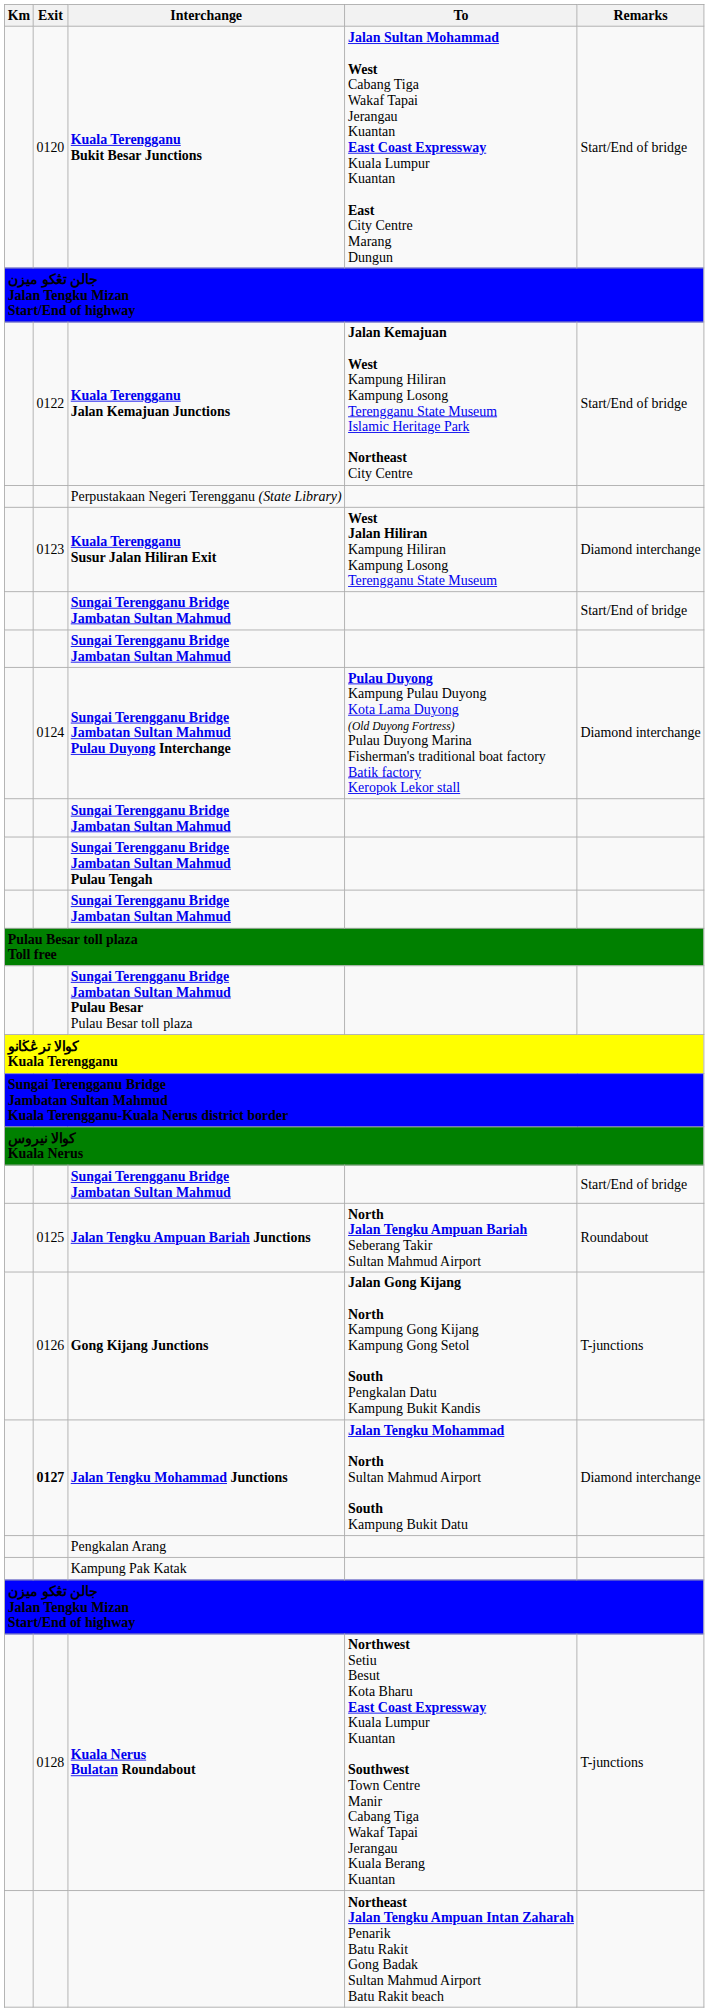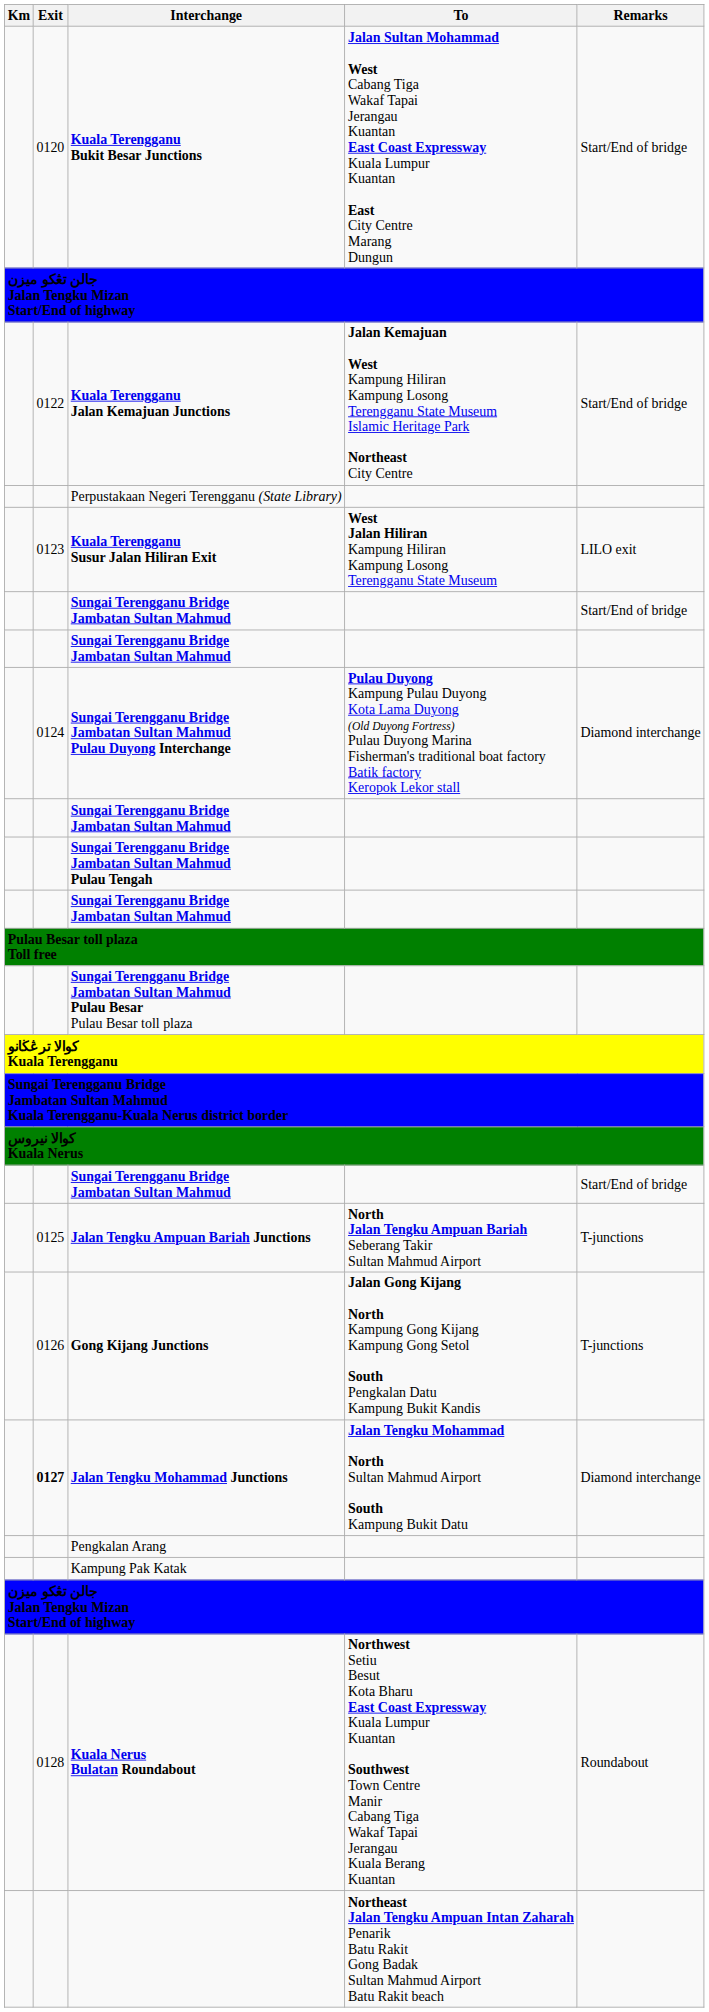 <table class="wikitable">
 <tr>
 <th>Km</th>
 <th>Exit</th>
 <th>Interchange</th>
 <th>To</th>
 <th>Remarks</th>
 </tr>
 <tr>
 <td></td>
 <td>0120</td>
 <td><strong><a href='#'>Kuala Terengganu</a></strong><br><strong>Bukit Besar Junctions</strong></td>
 <td>  <strong><a href='#'>Jalan Sultan Mohammad</a></strong><br><br><strong>West</strong><br>  Cabang Tiga<br> Wakaf Tapai<br> Jerangau<br> Kuantan<br> <strong><a href='#'>East Coast Expressway</a></strong><br>Kuala Lumpur<br>Kuantan<br><br><strong>East</strong><br>  City Centre<br>  Marang<br>  Dungun</td>
 <td>Start/End of bridge</td>
 </tr>
 <tr>
 <td style="width:600px" colspan="6" style="text-align:center" bgcolor="blue"><strong><span>جالن تڠکو ميزن<br> Jalan Tengku Mizan<br>Start/End of highway</span></strong></td>
 </tr>
 <tr>
 <td></td>
 <td>0122</td>
 <td><strong><a href='#'>Kuala Terengganu</a></strong><br><strong>Jalan Kemajuan Junctions</strong></td>
 <td><strong>Jalan Kemajuan</strong><br><br><strong>West</strong><br>Kampung Hiliran<br>Kampung Losong<br><a href='#'>Terengganu State Museum</a><br><a href='#'>Islamic Heritage Park</a><br><br><strong>Northeast</strong><br>City Centre</td>
 <td>Start/End of bridge</td>
 </tr>
 <tr>
 <td></td>
 <td></td>
 <td>Perpustakaan Negeri Terengganu <em>(State Library)</em></td>
 <td></td>
 <td></td>
 </tr>
 <tr>
 <td></td>
 <td>0123</td>
 <td><strong><a href='#'>Kuala Terengganu</a></strong><br><strong>Susur Jalan Hiliran Exit</strong></td>
 <td><strong>West</strong><br><strong>Jalan Hiliran</strong><br>Kampung Hiliran<br>Kampung Losong<br><a href='#'>Terengganu State Museum</a></td>
-<td>Diamond interchange</td>
+<td>LILO exit</td>
 </tr>
 <tr>
 <td></td>
 <td></td>
 <td><strong><a href='#'>Sungai Terengganu Bridge</a></strong><br><strong><a href='#'>Jambatan Sultan Mahmud</a></strong></td>
 <td></td>
 <td>Start/End of bridge</td>
 </tr>
 <tr>
 <td></td>
 <td></td>
 <td><strong><a href='#'>Sungai Terengganu Bridge</a></strong><br><strong><a href='#'>Jambatan Sultan Mahmud</a></strong></td>
 <td></td>
 <td></td>
 </tr>
 <tr>
 <td></td>
 <td>0124</td>
 <td><strong><a href='#'>Sungai Terengganu Bridge</a></strong><br><strong><a href='#'>Jambatan Sultan Mahmud</a></strong><br><strong><a href='#'>Pulau Duyong</a> Interchange</strong></td>
 <td><strong><a href='#'>Pulau Duyong</a></strong><br>Kampung Pulau Duyong<br><a href='#'>Kota Lama Duyong</a><br><small><em>(Old Duyong Fortress)</em></small><br>Pulau Duyong Marina<br>Fisherman's traditional boat factory<br><a href='#'>Batik factory</a><br><a href='#'>Keropok Lekor stall</a></td>
 <td>Diamond interchange</td>
 </tr>
 <tr>
 <td></td>
 <td></td>
 <td><strong><a href='#'>Sungai Terengganu Bridge</a></strong><br><strong><a href='#'>Jambatan Sultan Mahmud</a></strong></td>
 <td></td>
 <td></td>
 </tr>
 <tr>
 <td></td>
 <td></td>
 <td><strong><a href='#'>Sungai Terengganu Bridge</a></strong><br><strong><a href='#'>Jambatan Sultan Mahmud</a></strong><br><strong>Pulau Tengah</strong></td>
 <td></td>
 <td></td>
 </tr>
 <tr>
 <td></td>
 <td></td>
 <td><strong><a href='#'>Sungai Terengganu Bridge</a></strong><br><strong><a href='#'>Jambatan Sultan Mahmud</a></strong></td>
 <td></td>
 <td></td>
 </tr>
 <tr>
 <td style="width:600px" colspan="6" style="text-align:center" bgcolor="green"><strong><span>Pulau Besar toll plaza<br>Toll free</span></strong></td>
 </tr>
 <tr>
 <td></td>
 <td></td>
 <td><strong><a href='#'>Sungai Terengganu Bridge</a></strong><br><strong><a href='#'>Jambatan Sultan Mahmud</a></strong><br><strong>Pulau Besar</strong><br>Pulau Besar toll plaza</td>
 <td></td>
 <td></td>
 </tr>
 <tr>
 <td style="width:600px" colspan="6" style="text-align:center" bgcolor="yellow"><strong><span>كوالا ترڠڬانو<br>Kuala Terengganu</span></strong></td>
 </tr>
 <tr>
 <td style="width:600px" colspan="6" style="text-align:center" bgcolor="blue"><strong><span>Sungai Terengganu Bridge<br>Jambatan Sultan Mahmud<br>Kuala Terengganu-Kuala Nerus district border</span></strong></td>
 </tr>
 <tr>
 <td style="width:600px" colspan="6" style="text-align:center" bgcolor="green"><strong><span>كوالا نيروس<br>Kuala Nerus</span></strong></td>
 </tr>
 <tr>
 <td></td>
 <td></td>
 <td><strong><a href='#'>Sungai Terengganu Bridge</a></strong><br><strong><a href='#'>Jambatan Sultan Mahmud</a></strong></td>
 <td></td>
 <td>Start/End of bridge</td>
 </tr>
 <tr>
 <td></td>
 <td>0125</td>
 <td><strong><a href='#'>Jalan Tengku Ampuan Bariah</a> Junctions</strong></td>
 <td><strong>North</strong><br> <strong><a href='#'>Jalan Tengku Ampuan Bariah</a></strong><br> Seberang Takir<br> Sultan Mahmud Airport </td>
-<td>Roundabout</td>
+<td>T-junctions</td>
 </tr>
 <tr>
 <td></td>
 <td>0126</td>
 <td><strong>Gong Kijang Junctions</strong></td>
 <td><strong>Jalan Gong Kijang</strong><br><br><strong>North</strong><br>Kampung Gong Kijang<br>Kampung Gong Setol<br><br><strong>South</strong><br>Pengkalan Datu<br>Kampung Bukit Kandis</td>
 <td>T-junctions</td>
 </tr>
 <tr>
 <td></td>
 <td><strong>0127</strong></td>
 <td><strong><a href='#'>Jalan Tengku Mohammad</a> Junctions</strong></td>
 <td> <strong><a href='#'>Jalan Tengku Mohammad</a></strong><br><br><strong>North</strong><br> Sultan Mahmud Airport <br><br><strong>South</strong><br>Kampung Bukit Datu</td>
 <td>Diamond interchange</td>
 </tr>
 <tr>
 <td></td>
 <td></td>
 <td>Pengkalan Arang</td>
 <td></td>
 <td></td>
 </tr>
 <tr>
 <td></td>
 <td></td>
 <td>Kampung Pak Katak</td>
 <td></td>
 <td></td>
 </tr>
 <tr>
 <td style="width:600px" colspan="6" style="text-align:center" bgcolor="blue"><strong><span>جالن تڠکو ميزن<br> Jalan Tengku Mizan<br>Start/End of highway</span></strong></td>
 </tr>
 <tr>
 <td></td>
 <td>0128</td>
 <td><strong><a href='#'>Kuala Nerus</a></strong><br><strong><a href='#'>Bulatan</a> Roundabout</strong></td>
 <td><strong>Northwest</strong><br>  Setiu<br>  Besut<br>  Kota Bharu<br> <strong><a href='#'>East Coast Expressway</a></strong><br>Kuala Lumpur<br>Kuantan<br><br><strong>Southwest</strong><br>  Town Centre<br>  Manir<br>  Cabang Tiga<br> Wakaf Tapai<br> Jerangau<br> Kuala Berang<br> Kuantan</td>
-<td>T-junctions</td>
+<td>Roundabout</td>
 </tr>
 <tr>
 <td></td>
 <td></td>
 <td></td>
 <td><strong>Northeast</strong><br>  <strong><a href='#'>Jalan Tengku Ampuan Intan Zaharah</a></strong><br> Penarik<br> Batu Rakit<br> Gong Badak<br> Sultan Mahmud Airport <br> Batu Rakit beach</td>
 <td></td>
 </tr>
 </table>
